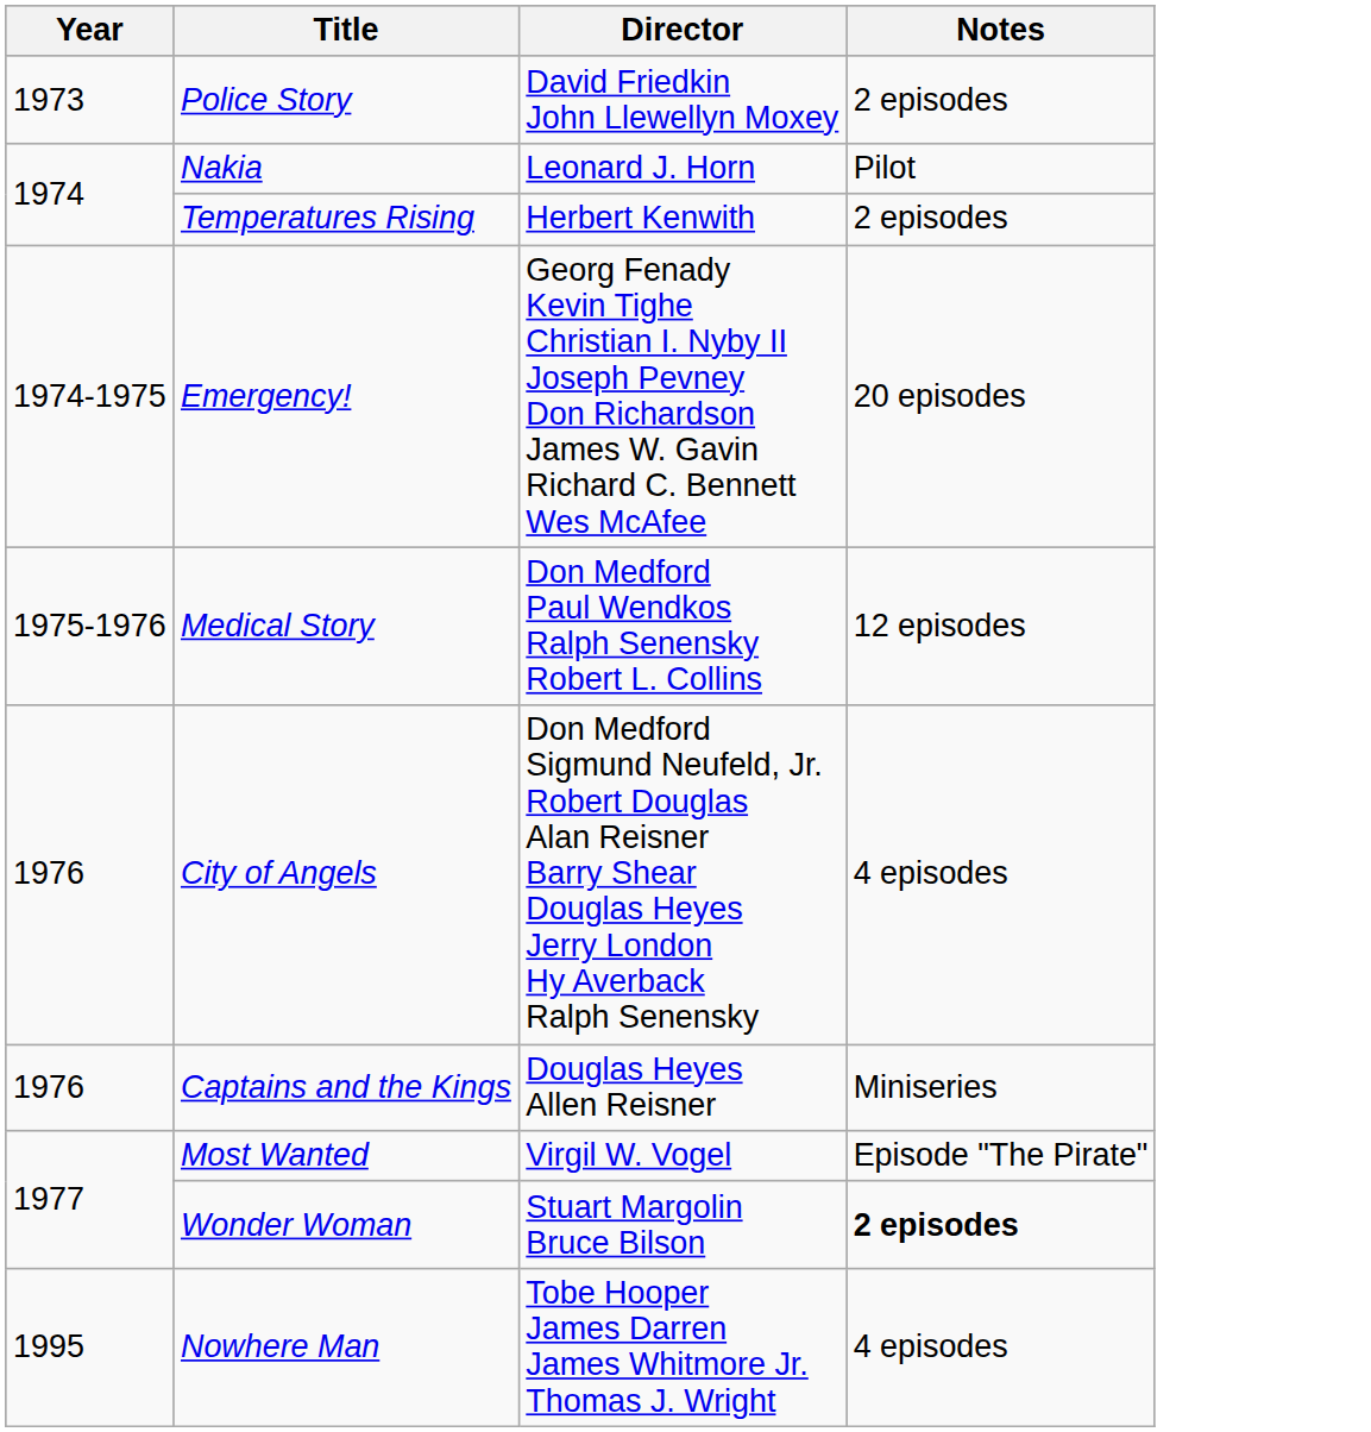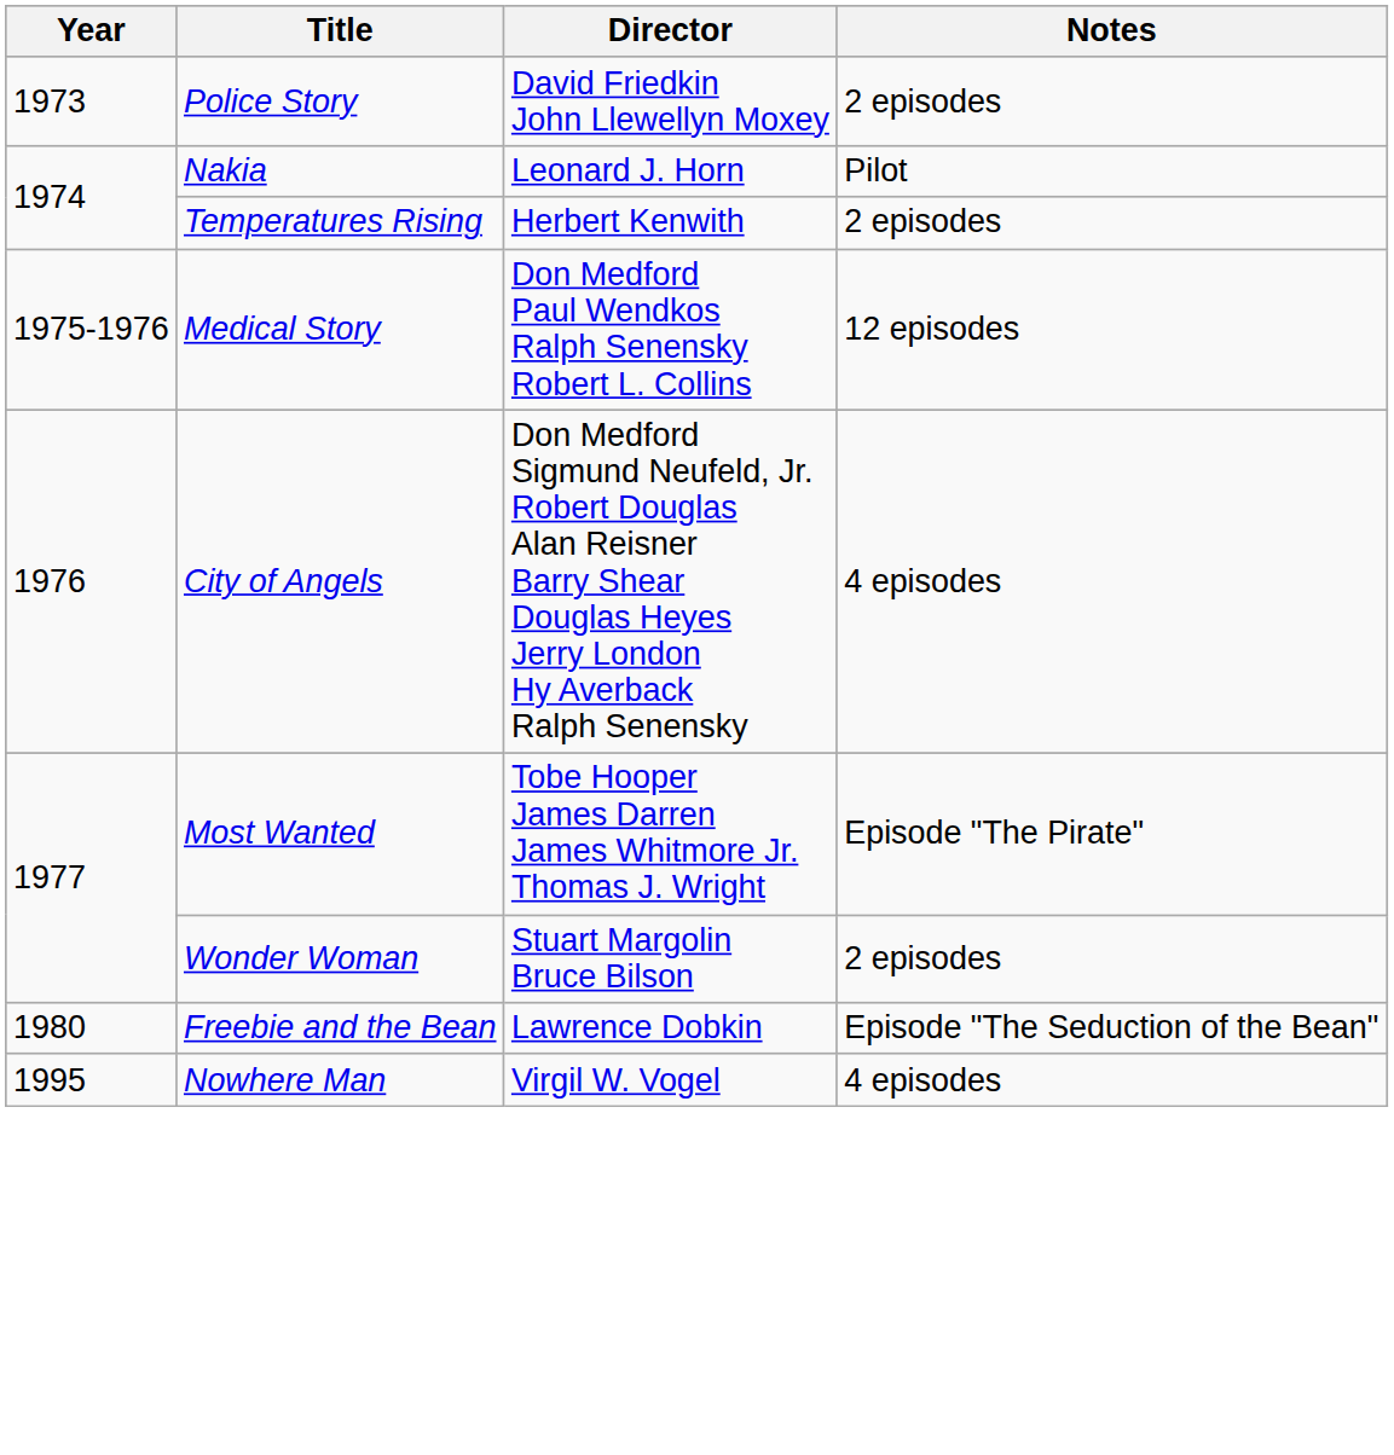 <table class="wikitable">
 <tr>
 <th>Year</th>
 <th>Title</th>
 <th>Director</th>
 <th>Notes</th>
 </tr>
 <tr>
 <td>1973</td>
 <td><em><a href='#'>Police Story</a></em></td>
 <td><a href='#'>David Friedkin</a><br><a href='#'>John Llewellyn Moxey</a></td>
 <td>2 episodes</td>
 </tr>
 <tr>
 <td rowspan=2>1974</td>
 <td><em><a href='#'>Nakia</a></em></td>
 <td><a href='#'>Leonard J. Horn</a></td>
 <td>Pilot</td>
 </tr>
 <tr>
 <td><em><a href='#'>Temperatures Rising</a></em></td>
 <td><a href='#'>Herbert Kenwith</a></td>
 <td>2 episodes</td>
 </tr>
 <tr>
-<td>1974-1975</td>
-<td><em><a href='#'>Emergency!</a></em></td>
-<td>Georg Fenady<br><a href='#'>Kevin Tighe</a><br><a href='#'>Christian I. Nyby II</a><br><a href='#'>Joseph Pevney</a><br><a href='#'>Don Richardson</a><br>James W. Gavin<br>Richard C. Bennett<br><a href='#'>Wes McAfee</a></td>
-<td>20 episodes</td>
-</tr>
-<tr>
 <td>1975-1976</td>
 <td><em><a href='#'>Medical Story</a></em></td>
 <td><a href='#'>Don Medford</a><br><a href='#'>Paul Wendkos</a><br><a href='#'>Ralph Senensky</a><br><a href='#'>Robert L. Collins</a></td>
 <td>12 episodes</td>
 </tr>
 <tr>
 <td>1976</td>
 <td><em><a href='#'>City of Angels</a></em></td>
 <td>Don Medford<br>Sigmund Neufeld, Jr.<br><a href='#'>Robert Douglas</a><br>Alan Reisner<br><a href='#'>Barry Shear</a><br><a href='#'>Douglas Heyes</a><br><a href='#'>Jerry London</a><br><a href='#'>Hy Averback</a><br>Ralph Senensky</td>
 <td>4 episodes</td>
 </tr>
 <tr>
-<td>1976</td>
-<td><em><a href='#'>Captains and the Kings</a></em></td>
-<td><a href='#'>Douglas Heyes</a><br>Allen Reisner</td>
-<td>Miniseries</td>
-</tr>
-<tr>
 <td rowspan=2>1977</td>
 <td><em><a href='#'>Most Wanted</a></em></td>
-<td><a href='#'>Virgil W. Vogel</a></td>
+<td><a href='#'>Tobe Hooper</a><br><a href='#'>James Darren</a><br><a href='#'>James Whitmore Jr.</a><br><a href='#'>Thomas J. Wright</a></td>
 <td>Episode "The Pirate"</td>
 </tr>
 <tr>
 <td><em><a href='#'>Wonder Woman</a></em></td>
 <td><a href='#'>Stuart Margolin</a><br><a href='#'>Bruce Bilson</a></td>
-<td><strong>2 episodes</strong></td>
+<td>2 episodes</td>
+</tr>
+<tr>
+<td>1980</td>
+<td><em><a href='#'>Freebie and the Bean</a></em></td>
+<td><a href='#'>Lawrence Dobkin</a></td>
+<td>Episode "The Seduction of the Bean"</td>
 </tr>
 <tr>
 <td>1995</td>
 <td><em><a href='#'>Nowhere Man</a></em></td>
-<td><a href='#'>Tobe Hooper</a><br><a href='#'>James Darren</a><br><a href='#'>James Whitmore Jr.</a><br><a href='#'>Thomas J. Wright</a></td>
+<td><a href='#'>Virgil W. Vogel</a></td>
 <td>4 episodes</td>
 </tr>
 </table>
